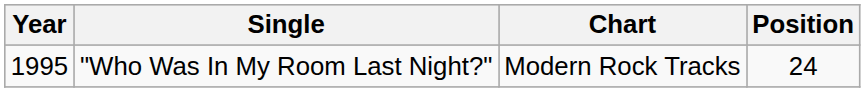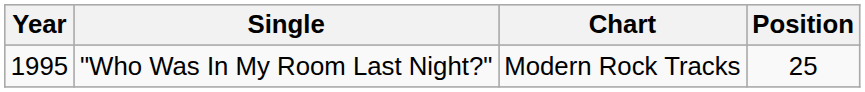 <table class="wikitable">
 <tr>
 <th>Year</th>
 <th>Single</th>
 <th>Chart</th>
 <th>Position</th>
 </tr>
 <tr>
 <td>1995</td>
 <td>"Who Was In My Room Last Night?"</td>
 <td>Modern Rock Tracks</td>
-<td align="center">24</td>
+<td align="center">25</td>
 </tr>
 </table>
